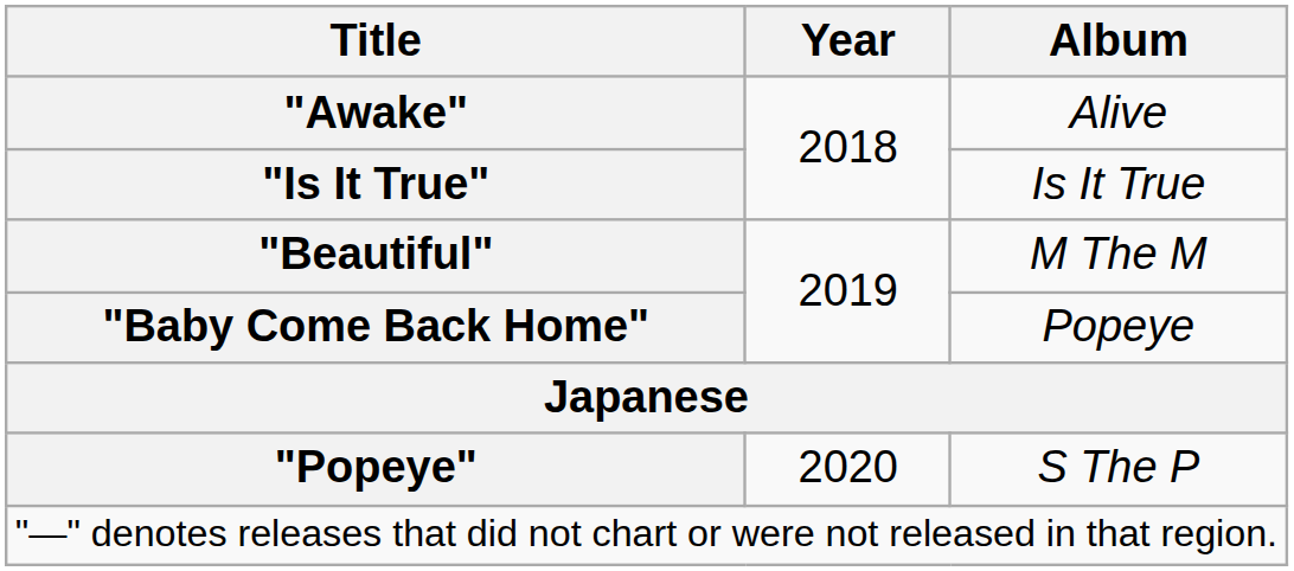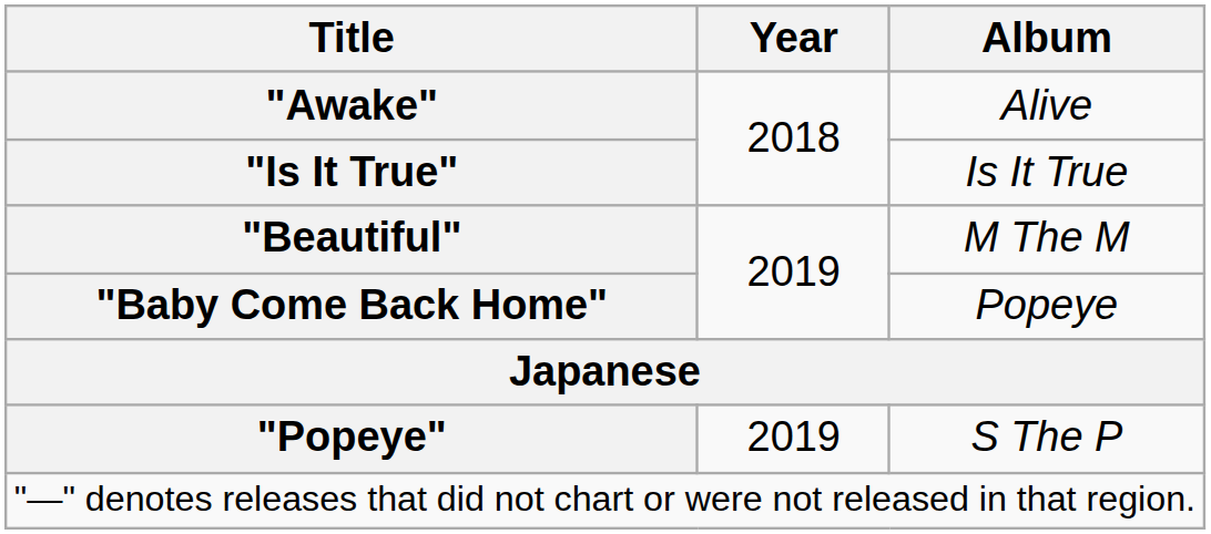 <table class="wikitable plainrowheaders" style="text-align:center;">
 <tr>
 <th scope="col" style="width:16em;">Title</th>
 <th scope="col">Year</th>
 <th scope="col">Album</th>
 </tr>
 <tr>
 <th scope="row">"Awake"</th>
 <td rowspan="2">2018</td>
 <td><em>Alive</em></td>
 </tr>
 <tr>
 <th scope="row">"Is It True"</th>
 <td><em>Is It True</em></td>
 </tr>
 <tr>
 <th scope="row">"Beautiful"</th>
 <td rowspan="2">2019</td>
 <td><em>M The M</em></td>
 </tr>
 <tr>
 <th scope="row">"Baby Come Back Home"</th>
 <td><em>Popeye</em></td>
 </tr>
 <tr>
 <th colspan="3">Japanese</th>
 </tr>
 <tr>
 <th scope="row">"Popeye"</th>
-<td>2020</td>
+<td>2019</td>
 <td><em>S The P</em></td>
 </tr>
 <tr>
 <td colspan="4" style="font-size:85%;">"—" denotes releases that did not chart or were not released in that region.</td>
 </tr>
 </table>
